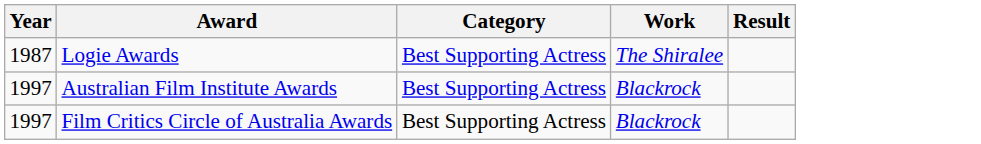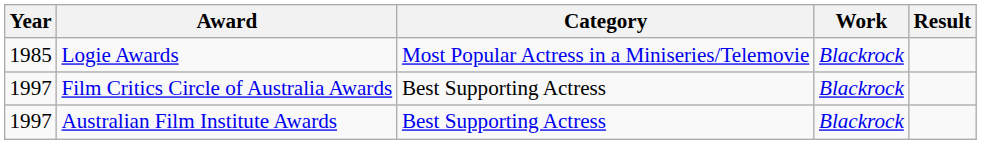 <table class=wikitable>
 <tr>
 <th>Year</th>
 <th>Award</th>
 <th>Category</th>
 <th>Work</th>
 <th>Result</th>
 </tr>
 <tr>
-<td>1987</td>
+<td>1985</td>
 <td><a href='#'>Logie Awards</a></td>
-<td><a href='#'>Best Supporting Actress</a></td>
-<td><em><a href='#'>The Shiralee</a></em></td>
-<td></td>
-</tr>
-<tr>
-<td>1997</td>
-<td><a href='#'>Australian Film Institute Awards</a></td>
-<td><a href='#'>Best Supporting Actress</a></td>
+<td><a href='#'>Most Popular Actress in a Miniseries/Telemovie</a></td>
 <td><em><a href='#'>Blackrock</a></em></td>
 <td></td>
 </tr>
 <tr>
 <td>1997</td>
 <td><a href='#'>Film Critics Circle of Australia Awards</a></td>
 <td>Best Supporting Actress</td>
 <td><em><a href='#'>Blackrock</a></em></td>
 <td></td>
 </tr>
+<tr>
+<td>1997</td>
+<td><a href='#'>Australian Film Institute Awards</a></td>
+<td><a href='#'>Best Supporting Actress</a></td>
+<td><em><a href='#'>Blackrock</a></em></td>
+<td></td>
+</tr>
 </table>
